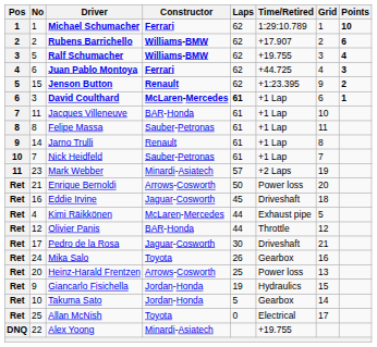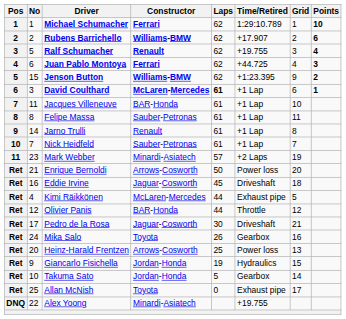 <table class="wikitable" style="font-size: 85%;">
 <tr>
 <th>Pos</th>
 <th>No</th>
 <th>Driver</th>
 <th>Constructor</th>
 <th>Laps</th>
 <th>Time/Retired</th>
 <th>Grid</th>
 <th>Points</th>
 </tr>
 <tr>
 <th>1</th>
 <td>1</td>
 <td> <strong><a href='#'>Michael Schumacher</a></strong></td>
 <td><strong><a href='#'>Ferrari</a></strong></td>
 <td>62</td>
 <td>1:29:10.789</td>
 <td>1</td>
 <td><strong>10</strong></td>
 </tr>
 <tr>
 <th>2</th>
 <td>2</td>
 <td> <strong><a href='#'>Rubens Barrichello</a></strong></td>
 <td><strong><a href='#'>Williams</a>-<a href='#'>BMW</a></strong></td>
 <td>62</td>
 <td>+17.907</td>
 <td>2</td>
 <td><strong>6</strong></td>
 </tr>
 <tr>
 <th>3</th>
 <td>5</td>
 <td> <strong><a href='#'>Ralf Schumacher</a></strong></td>
-<td><strong><a href='#'>Williams</a>-<a href='#'>BMW</a></strong></td>
+<td><strong><a href='#'>Renault</a></strong></td>
 <td>62</td>
 <td>+19.755</td>
 <td>3</td>
 <td><strong>4</strong></td>
 </tr>
 <tr>
 <th>4</th>
 <td>6</td>
 <td> <strong><a href='#'>Juan Pablo Montoya</a></strong></td>
 <td><strong><a href='#'>Ferrari</a></strong></td>
 <td>62</td>
 <td>+44.725</td>
 <td>4</td>
 <td><strong>3</strong></td>
 </tr>
 <tr>
 <th>5</th>
 <td>15</td>
 <td> <strong><a href='#'>Jenson Button</a></strong></td>
-<td><strong><a href='#'>Renault</a></strong></td>
+<td><strong><a href='#'>Williams</a>-<a href='#'>BMW</a></strong></td>
 <td>62</td>
 <td>+1:23.395</td>
 <td>9</td>
 <td><strong>2</strong></td>
 </tr>
 <tr>
 <th>6</th>
 <td>3</td>
 <td> <strong><a href='#'>David Coulthard</a></strong></td>
 <td><strong><a href='#'>McLaren</a>-<a href='#'>Mercedes</a></strong></td>
 <td><strong>61</strong></td>
 <td>+1 Lap</td>
 <td>6</td>
 <td><strong>1</strong></td>
 </tr>
 <tr>
 <th>7</th>
 <td>11</td>
 <td> <a href='#'>Jacques Villeneuve</a></td>
 <td><a href='#'>BAR</a>-<a href='#'>Honda</a></td>
 <td>61</td>
 <td>+1 Lap</td>
 <td>10</td>
 <td> </td>
 </tr>
 <tr>
 <th>8</th>
 <td>8</td>
 <td> <a href='#'>Felipe Massa</a></td>
 <td><a href='#'>Sauber</a>-<a href='#'>Petronas</a></td>
 <td>61</td>
 <td>+1 Lap</td>
 <td>11</td>
 <td> </td>
 </tr>
 <tr>
 <th>9</th>
 <td>14</td>
 <td> <a href='#'>Jarno Trulli</a></td>
 <td><a href='#'>Renault</a></td>
 <td>61</td>
 <td>+1 Lap</td>
 <td>8</td>
 <td> </td>
 </tr>
 <tr>
 <th>10</th>
 <td>7</td>
 <td> <a href='#'>Nick Heidfeld</a></td>
 <td><a href='#'>Sauber</a>-<a href='#'>Petronas</a></td>
 <td>61</td>
 <td>+1 Lap</td>
 <td>7</td>
 <td> </td>
 </tr>
 <tr>
 <th>11</th>
 <td>23</td>
 <td> <a href='#'>Mark Webber</a></td>
 <td><a href='#'>Minardi</a>-<a href='#'>Asiatech</a></td>
 <td>57</td>
 <td>+2 Laps</td>
 <td>19</td>
 <td> </td>
 </tr>
 <tr>
 <th>Ret</th>
 <td>21</td>
 <td> <a href='#'>Enrique Bernoldi</a></td>
 <td><a href='#'>Arrows</a>-<a href='#'>Cosworth</a></td>
 <td>50</td>
 <td>Power loss</td>
 <td>20</td>
 <td> </td>
 </tr>
 <tr>
 <th>Ret</th>
 <td>16</td>
 <td> <a href='#'>Eddie Irvine</a></td>
 <td><a href='#'>Jaguar</a>-<a href='#'>Cosworth</a></td>
 <td>45</td>
 <td>Driveshaft</td>
 <td>18</td>
 <td> </td>
 </tr>
 <tr>
 <th>Ret</th>
 <td>4</td>
 <td> <a href='#'>Kimi Räikkönen</a></td>
 <td><a href='#'>McLaren</a>-<a href='#'>Mercedes</a></td>
 <td>44</td>
 <td>Exhaust pipe</td>
 <td>5</td>
 <td> </td>
 </tr>
 <tr>
 <th>Ret</th>
 <td>12</td>
 <td> <a href='#'>Olivier Panis</a></td>
 <td><a href='#'>BAR</a>-<a href='#'>Honda</a></td>
 <td>44</td>
 <td>Throttle</td>
 <td>12</td>
 <td> </td>
 </tr>
 <tr>
 <th>Ret</th>
 <td>17</td>
 <td> <a href='#'>Pedro de la Rosa</a></td>
 <td><a href='#'>Jaguar</a>-<a href='#'>Cosworth</a></td>
 <td>30</td>
 <td>Driveshaft</td>
 <td>21</td>
 <td> </td>
 </tr>
 <tr>
 <th>Ret</th>
 <td>24</td>
 <td> <a href='#'>Mika Salo</a></td>
 <td><a href='#'>Toyota</a></td>
 <td>26</td>
 <td>Gearbox</td>
 <td>16</td>
 <td> </td>
 </tr>
 <tr>
 <th>Ret</th>
 <td>20</td>
 <td> <a href='#'>Heinz-Harald Frentzen</a></td>
 <td><a href='#'>Arrows</a>-<a href='#'>Cosworth</a></td>
 <td>25</td>
 <td>Power loss</td>
 <td>13</td>
 <td> </td>
 </tr>
 <tr>
 <th>Ret</th>
 <td>9</td>
 <td> <a href='#'>Giancarlo Fisichella</a></td>
 <td><a href='#'>Jordan</a>-<a href='#'>Honda</a></td>
 <td>19</td>
 <td>Hydraulics</td>
 <td>15</td>
 <td> </td>
 </tr>
 <tr>
 <th>Ret</th>
 <td>10</td>
 <td> <a href='#'>Takuma Sato</a></td>
 <td><a href='#'>Jordan</a>-<a href='#'>Honda</a></td>
 <td>5</td>
 <td>Gearbox</td>
 <td>14</td>
 <td> </td>
 </tr>
 <tr>
 <th>Ret</th>
 <td>25</td>
 <td> <a href='#'>Allan McNish</a></td>
 <td><a href='#'>Toyota</a></td>
 <td>0</td>
-<td>Electrical</td>
+<td>Exhaust pipe</td>
 <td>17</td>
 <td> </td>
 </tr>
 <tr>
 <th>DNQ</th>
 <td>22</td>
 <td> <a href='#'>Alex Yoong</a></td>
 <td><a href='#'>Minardi</a>-<a href='#'>Asiatech</a></td>
 <td></td>
 <td>+19.755</td>
 <td></td>
 <td></td>
 </tr>
 <tr>
 <th colspan="8"></th>
 </tr>
 </table>
